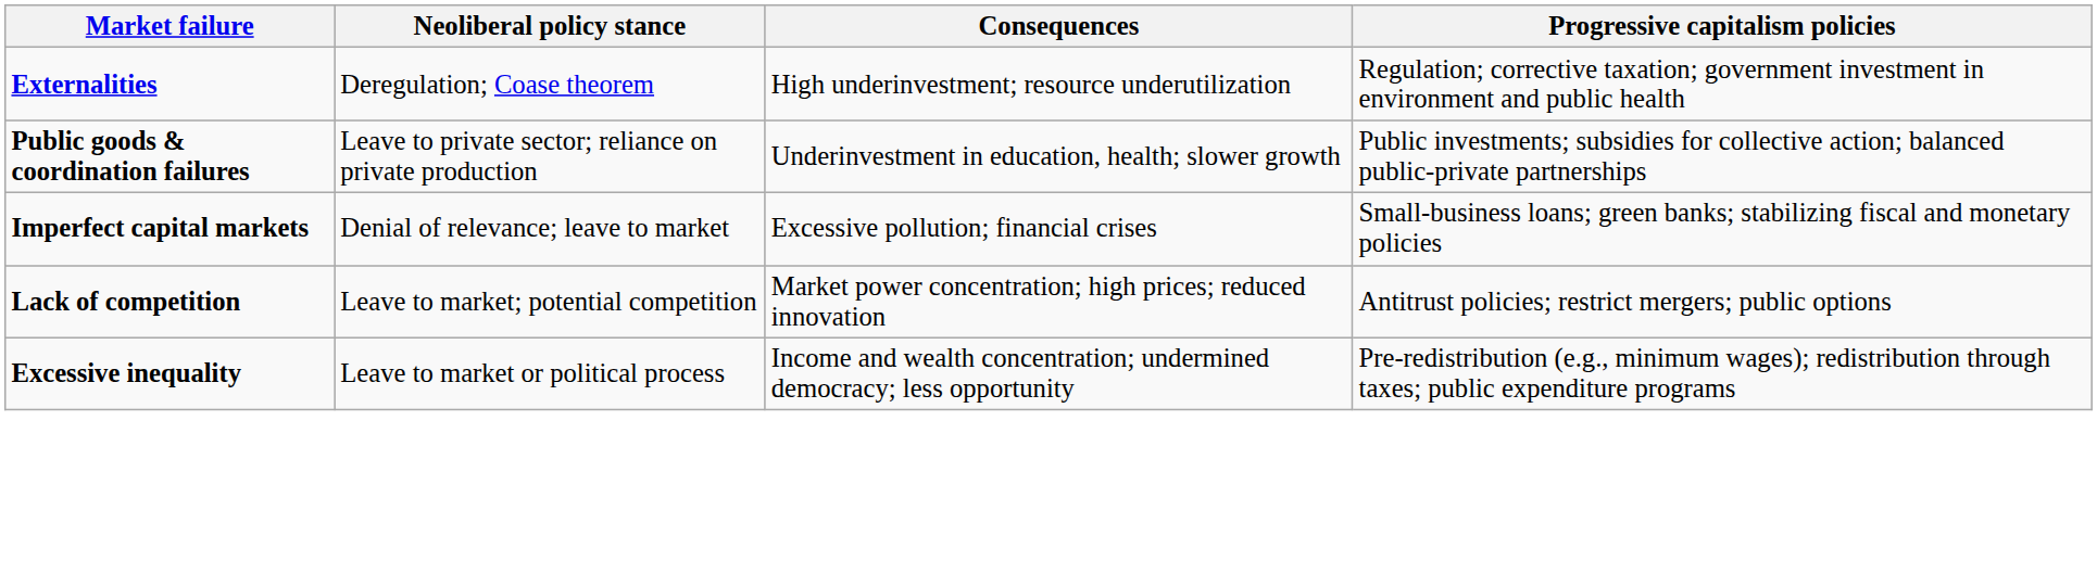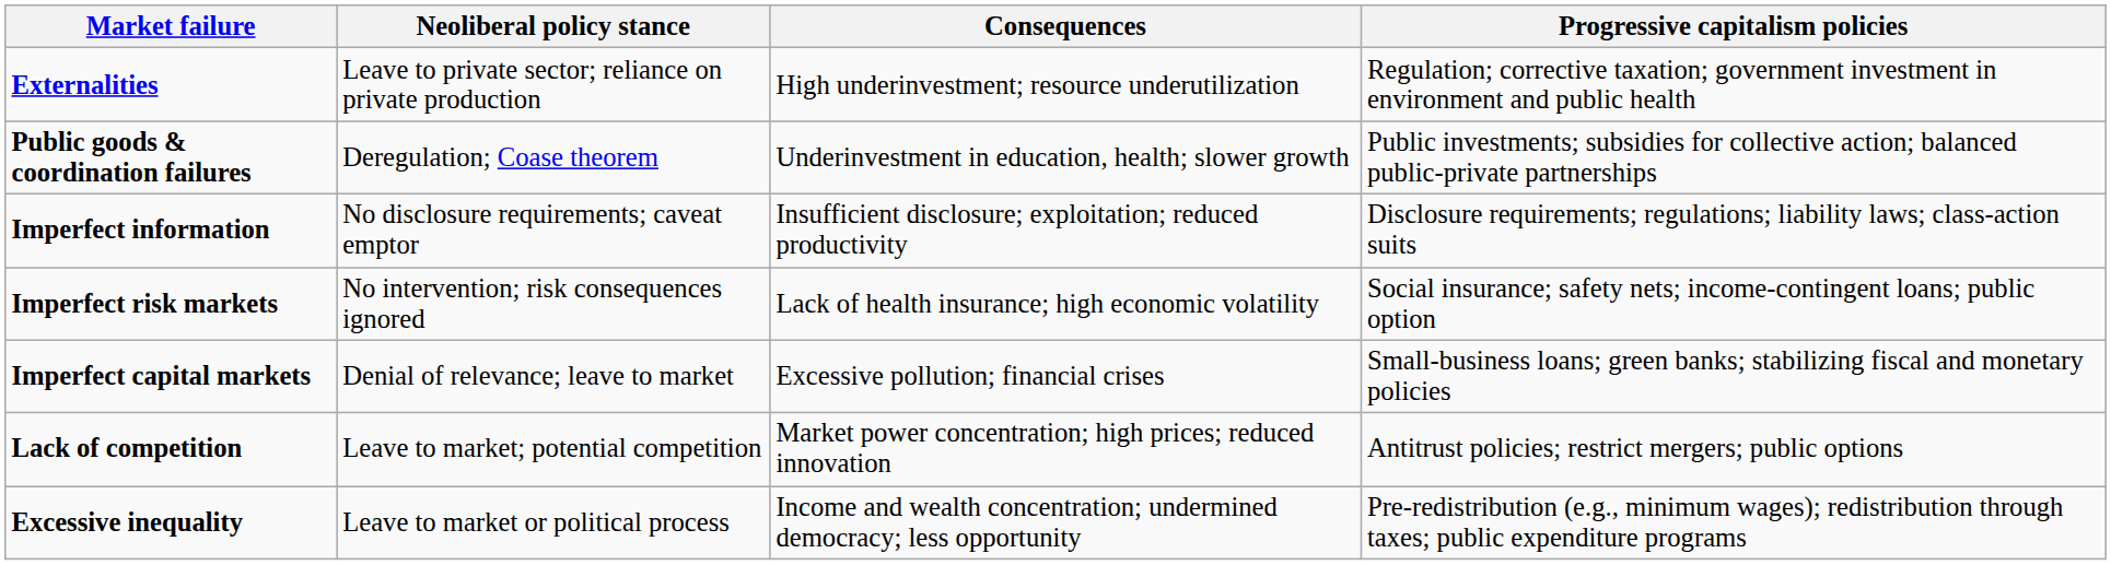 <table class="wikitable">
 <tr>
 <th><a href='#'>Market failure</a></th>
 <th>Neoliberal policy stance</th>
 <th>Consequences</th>
 <th>Progressive capitalism policies</th>
 </tr>
 <tr>
 <td><strong><a href='#'>Externalities</a></strong></td>
-<td>Deregulation; <a href='#'>Coase theorem</a></td>
+<td>Leave to private sector; reliance on private production</td>
 <td>High underinvestment; resource underutilization</td>
 <td>Regulation; corrective taxation; government investment in environment and public health</td>
 </tr>
 <tr>
 <td><strong>Public goods & coordination failures</strong></td>
-<td>Leave to private sector; reliance on private production</td>
+<td>Deregulation; <a href='#'>Coase theorem</a></td>
 <td>Underinvestment in education, health; slower growth</td>
 <td>Public investments; subsidies for collective action; balanced public-private partnerships</td>
+</tr>
+<tr>
+<td><strong>Imperfect information</strong></td>
+<td>No disclosure requirements; caveat emptor</td>
+<td>Insufficient disclosure; exploitation; reduced productivity</td>
+<td>Disclosure requirements; regulations; liability laws; class-action suits</td>
+</tr>
+<tr>
+<td><strong>Imperfect risk markets</strong></td>
+<td>No intervention; risk consequences ignored</td>
+<td>Lack of health insurance; high economic volatility</td>
+<td>Social insurance; safety nets; income-contingent loans; public option</td>
 </tr>
 <tr>
 <td><strong>Imperfect capital markets</strong></td>
 <td>Denial of relevance; leave to market</td>
 <td>Excessive pollution; financial crises</td>
 <td>Small-business loans; green banks; stabilizing fiscal and monetary policies</td>
 </tr>
 <tr>
 <td><strong>Lack of competition</strong></td>
 <td>Leave to market; potential competition</td>
 <td>Market power concentration; high prices; reduced innovation</td>
 <td>Antitrust policies; restrict mergers; public options</td>
 </tr>
 <tr>
 <td><strong>Excessive inequality</strong></td>
 <td>Leave to market or political process</td>
 <td>Income and wealth concentration; undermined democracy; less opportunity</td>
 <td>Pre-redistribution (e.g., minimum wages); redistribution through taxes; public expenditure programs</td>
 </tr>
 </table>
